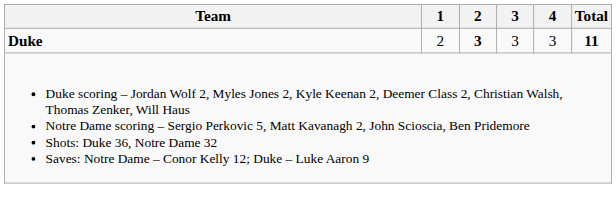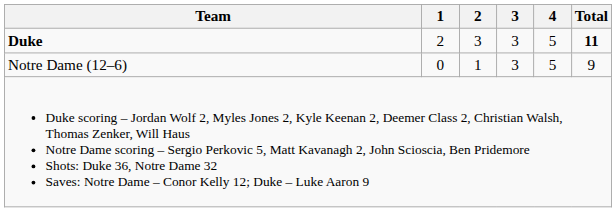 <table class="wikitable" style="text-align:center; max-width:40em">
 <tr>
 <th>Team</th>
 <th style="width:2em">1</th>
 <th style="width:2em">2</th>
 <th style="width:2em">3</th>
 <th style="width:2em">4</th>
 <th style="width:2em">Total</th>
 </tr>
 <tr>
 <td style="text-align:left"><strong>Duke</strong></td>
 <td>2</td>
-<td><strong>3</strong></td>
 <td>3</td>
 <td>3</td>
+<td>5</td>
 <td><strong>11</strong></td>
+</tr>
+<tr>
+<td style="text-align:left">Notre Dame (12–6)</td>
+<td>0</td>
+<td>1</td>
+<td>3</td>
+<td>5</td>
+<td>9</td>
 </tr>
 <tr>
 <td colspan=6 style="text-align:left; font-size:88%;"><br><ul><li>Duke scoring – Jordan Wolf 2, Myles Jones 2, Kyle Keenan 2, Deemer Class 2, Christian Walsh, Thomas Zenker, Will Haus</li><li>Notre Dame scoring – Sergio Perkovic 5, Matt Kavanagh 2, John Scioscia, Ben Pridemore</li><li>Shots: Duke 36, Notre Dame 32</li><li>Saves: Notre Dame – Conor Kelly 12; Duke – Luke Aaron 9</li></ul></td>
 </tr>
 </table>
